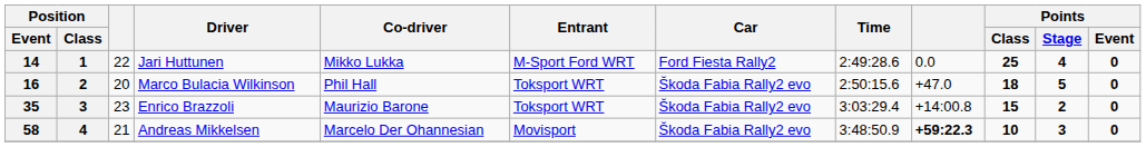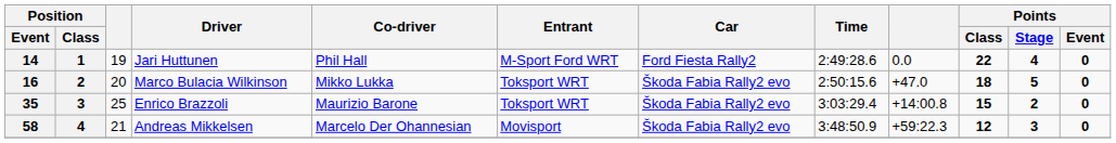 <table class="wikitable" width=85% style="font-size: 85%;">
 <tr>
 <th colspan="2">Position</th>
 <th rowspan="2"></th>
 <th rowspan="2">Driver</th>
 <th rowspan="2">Co-driver</th>
 <th rowspan="2">Entrant</th>
 <th rowspan="2">Car</th>
 <th rowspan="2">Time</th>
 <th rowspan="2"></th>
 <th colspan="3">Points</th>
 </tr>
 <tr>
 <th>Event</th>
 <th>Class</th>
 <th>Class</th>
 <th><a href='#'>Stage</a></th>
 <th>Event</th>
 </tr>
 <tr>
 <th>14</th>
 <th>1</th>
-<td align="center">22</td>
+<td align="center">19</td>
 <td><a href='#'>Jari Huttunen</a></td>
-<td><a href='#'>Mikko Lukka</a></td>
+<td><a href='#'>Phil Hall</a></td>
 <td><a href='#'>M-Sport Ford WRT</a></td>
 <td><a href='#'>Ford Fiesta Rally2</a></td>
 <td>2:49:28.6</td>
 <td>0.0</td>
-<td align="center"><strong>25</strong></td>
+<td align="center"><strong>22</strong></td>
 <td align="center"><strong>4</strong></td>
 <td align="center"><strong>0</strong></td>
 </tr>
 <tr>
 <th>16</th>
 <th>2</th>
 <td align="center">20</td>
 <td><a href='#'>Marco Bulacia Wilkinson</a></td>
-<td><a href='#'>Phil Hall</a></td>
+<td><a href='#'>Mikko Lukka</a></td>
 <td><a href='#'>Toksport WRT</a></td>
 <td><a href='#'>Škoda Fabia Rally2 evo</a></td>
 <td>2:50:15.6</td>
 <td>+47.0</td>
 <td align="center"><strong>18</strong></td>
 <td align="center"><strong>5</strong></td>
 <td align="center"><strong>0</strong></td>
 </tr>
 <tr>
 <th>35</th>
 <th>3</th>
-<td align="center">23</td>
+<td align="center">25</td>
 <td><a href='#'>Enrico Brazzoli</a></td>
 <td><a href='#'>Maurizio Barone</a></td>
 <td><a href='#'>Toksport WRT</a></td>
 <td><a href='#'>Škoda Fabia Rally2 evo</a></td>
 <td>3:03:29.4</td>
 <td>+14:00.8</td>
 <td align="center"><strong>15</strong></td>
 <td align="center"><strong>2</strong></td>
 <td align="center"><strong>0</strong></td>
 </tr>
 <tr>
 <th>58</th>
 <th>4</th>
 <td align="center">21</td>
 <td><a href='#'>Andreas Mikkelsen</a></td>
 <td><a href='#'>Marcelo Der Ohannesian</a></td>
 <td><a href='#'>Movisport</a></td>
 <td><a href='#'>Škoda Fabia Rally2 evo</a></td>
 <td>3:48:50.9</td>
-<td><strong>+59:22.3</strong></td>
-<td align="center"><strong>10</strong></td>
+<td>+59:22.3</td>
+<td align="center"><strong>12</strong></td>
 <td align="center"><strong>3</strong></td>
 <td align="center"><strong>0</strong></td>
 </tr>
 <tr>
 </tr>
 </table>
